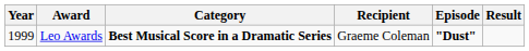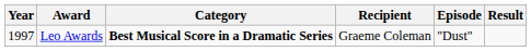 <table class="wikitable">
 <tr>
 <th>Year</th>
 <th>Award</th>
 <th>Category</th>
 <th>Recipient</th>
 <th>Episode</th>
 <th>Result</th>
 </tr>
 <tr>
-<td>1999</td>
+<td>1997</td>
 <td><a href='#'>Leo Awards</a></td>
 <td><strong>Best Musical Score in a Dramatic Series</strong></td>
 <td>Graeme Coleman</td>
-<td><strong>"Dust"</strong></td>
+<td>"Dust"</td>
 <td></td>
 </tr>
 </table>
